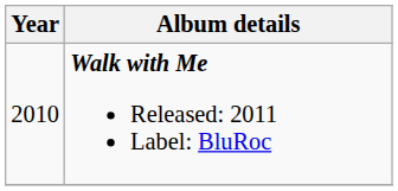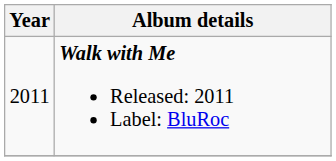 <table class="wikitable" style=text-align:center;>
 <tr>
 <th rowspan="1" width="1">Year</th>
 <th width="210" rowspan="1">Album details</th>
 </tr>
 <tr>
-<td>2010</td>
+<td>2011</td>
 <td align="left"><strong><em>Walk with Me</em></strong><br><ul><li>Released: 2011</li><li>Label: <a href='#'>BluRoc</a></li></ul></td>
 </tr>
 <tr>
 </tr>
 </table>
